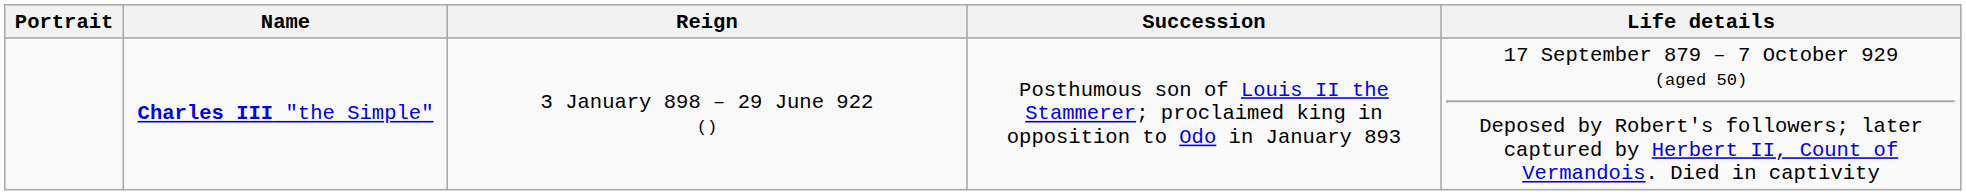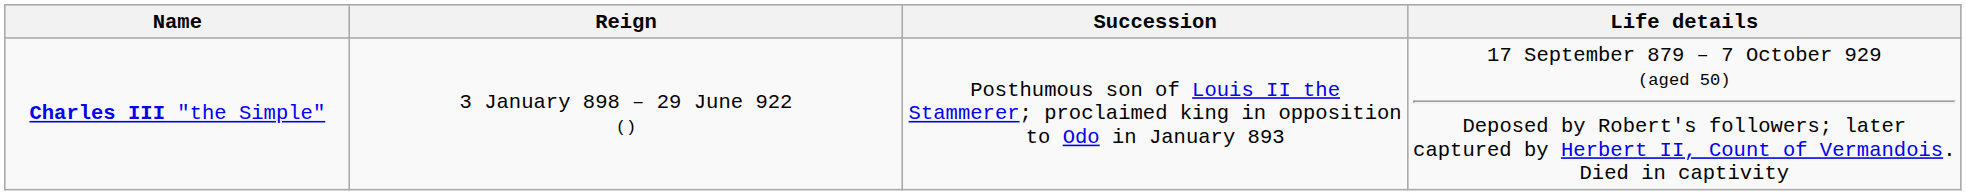 <table class="wikitable" width="98%" style="text-align:center;">
 <tr>
-<th width="5%">Portrait</th>
 <th width="15%">Name</th>
 <th width="24%">Reign</th>
 <th width="22%">Succession</th>
 <th width="24%">Life details</th>
 </tr>
 <tr>
-<td></td>
 <td><a href='#'><strong>Charles III</strong> "the Simple"</a></td>
 <td>3 January 898 – 29 June 922<br><small>()</small></td>
 <td>Posthumous son of <a href='#'>Louis II the Stammerer</a>; proclaimed king in opposition to <a href='#'>Odo</a> in January 893</td>
 <td>17 September 879 – 7 October 929<br><small>(aged 50)</small><hr>Deposed by Robert's followers; later captured by <a href='#'>Herbert II, Count of Vermandois</a>. Died in captivity</td>
 </tr>
 </table>
